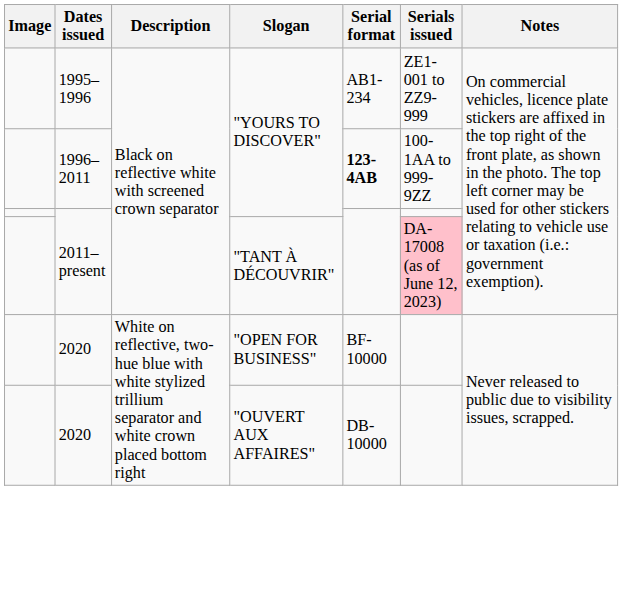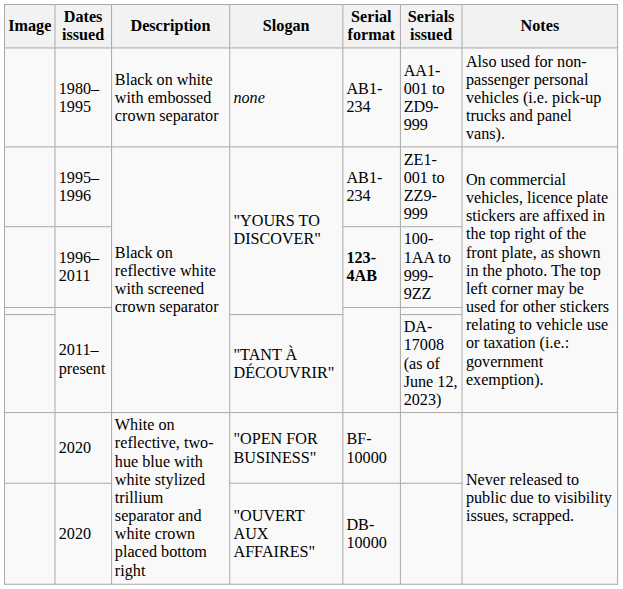 <table class="wikitable">
 <tr>
 <th>Image</th>
 <th>Dates issued</th>
 <th>Description</th>
 <th>Slogan</th>
 <th>Serial format</th>
 <th>Serials issued</th>
 <th>Notes</th>
+</tr>
+<tr>
+<td></td>
+<td>1980–1995</td>
+<td>Black on white with embossed crown separator</td>
+<td><em>none</em></td>
+<td>AB1-234</td>
+<td>AA1-001 to ZD9-999</td>
+<td>Also used for non-passenger personal vehicles (i.e. pick-up trucks and panel vans).</td>
 </tr>
 <tr>
 <td></td>
 <td>1995–1996</td>
 <td rowspan="4">Black on reflective white with screened crown separator</td>
 <td rowspan="3">"YOURS TO DISCOVER"</td>
 <td>AB1-234</td>
 <td>ZE1-001 to ZZ9-999</td>
 <td rowspan="4">On commercial vehicles, licence plate stickers are affixed in the top right of the front plate, as shown in the photo. The top left corner may be used for other stickers relating to vehicle use or taxation (i.e.: government exemption).</td>
 </tr>
 <tr>
 <td></td>
 <td>1996–2011</td>
 <td><strong>123-4AB</strong></td>
 <td>100-1AA to 999-9ZZ</td>
 </tr>
 <tr>
 <td></td>
 <td rowspan="2">2011–present</td>
 <td rowspan="2"></td>
 <td></td>
 </tr>
 <tr>
 <td></td>
 <td>"TANT À DÉCOUVRIR"</td>
-<td style="background: pink;"> DA-17008 (as of June 12, 2023)</td>
+<td> DA-17008 (as of June 12, 2023)</td>
 </tr>
 <tr>
 <td></td>
 <td>2020</td>
 <td rowspan="2">White on reflective, two-hue blue with white stylized trillium separator and white crown placed bottom right</td>
 <td>"OPEN FOR BUSINESS"</td>
 <td>BF-10000</td>
 <td></td>
 <td rowspan="2">Never released to public due to visibility issues, scrapped.</td>
 </tr>
 <tr>
 <td></td>
 <td>2020</td>
 <td>"OUVERT AUX AFFAIRES"</td>
 <td>DB-10000</td>
 </tr>
 </table>
